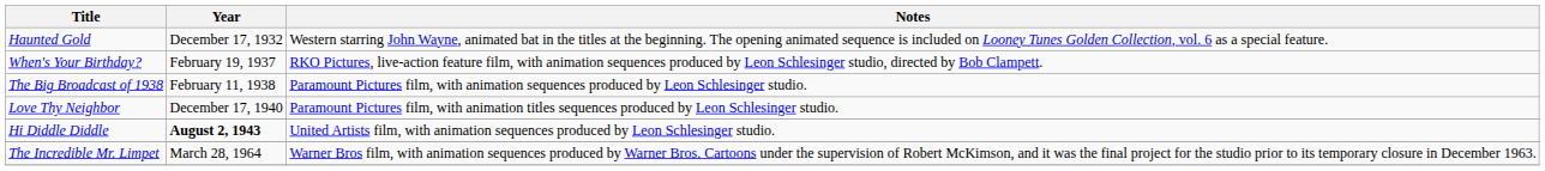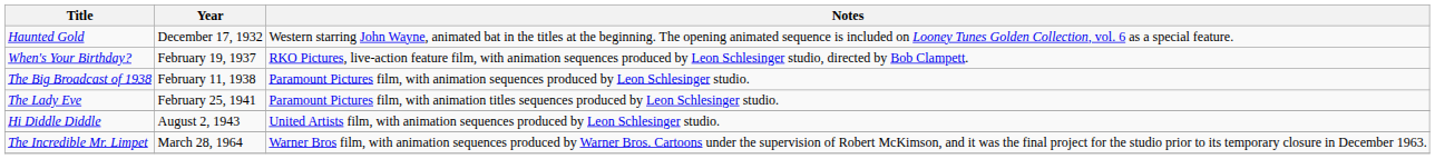 <table class="wikitable sortable">
 <tr>
 <th>Title</th>
 <th>Year</th>
 <th>Notes</th>
 </tr>
 <tr>
 <td><em><a href='#'>Haunted Gold</a></em></td>
 <td>December 17, 1932</td>
 <td>Western starring <a href='#'>John Wayne</a>, animated bat  in the titles at the beginning. The opening animated sequence is included on <a href='#'><em>Looney Tunes Golden Collection</em>, vol. 6</a> as a special feature.</td>
 </tr>
 <tr>
 <td><em><a href='#'>When's Your Birthday?</a></em></td>
 <td>February 19, 1937</td>
 <td><a href='#'>RKO Pictures</a>, live-action feature film, with animation sequences produced by <a href='#'>Leon Schlesinger</a> studio, directed by <a href='#'>Bob Clampett</a>.</td>
 </tr>
 <tr>
 <td><em><a href='#'>The Big Broadcast of 1938</a></em></td>
 <td>February 11, 1938</td>
 <td><a href='#'>Paramount Pictures</a> film, with animation sequences produced by <a href='#'>Leon Schlesinger</a> studio.</td>
 </tr>
 <tr>
-<td><em><a href='#'>Love Thy Neighbor</a></em></td>
-<td>December 17, 1940</td>
+<td><em><a href='#'>The Lady Eve</a></em></td>
+<td>February 25, 1941</td>
 <td><a href='#'>Paramount Pictures</a> film, with animation titles sequences produced by <a href='#'>Leon Schlesinger</a> studio.</td>
 </tr>
 <tr>
 </tr>
 <tr>
 <td><em><a href='#'>Hi Diddle Diddle</a></em></td>
-<td><strong>August 2, 1943</strong></td>
+<td>August 2, 1943</td>
 <td><a href='#'>United Artists</a> film, with animation sequences produced by <a href='#'>Leon Schlesinger</a> studio.</td>
 </tr>
 <tr>
 </tr>
 <tr>
 <td><em><a href='#'>The Incredible Mr. Limpet</a></em></td>
 <td>March 28, 1964</td>
 <td><a href='#'>Warner Bros</a> film, with animation sequences produced by <a href='#'>Warner Bros. Cartoons</a> under the supervision of Robert McKimson, and it was the final project for the studio prior to its temporary closure in December 1963.</td>
 </tr>
 <tr>
 </tr>
 </table>
